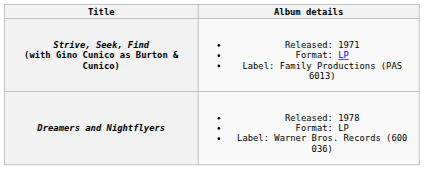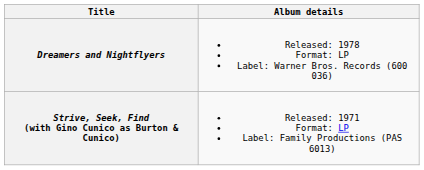 <table class="wikitable plainrowheaders" style="text-align:center;" border="1">
 <tr>
 <th>Title</th>
 <th>Album details</th>
 </tr>
 <tr>
+<th scope="row"><em>Dreamers and Nightflyers</em></th>
+<td><br><ul><li>Released: 1978</li><li>Format: LP</li><li>Label: Warner Bros. Records (600 036)</li></ul></td>
+</tr>
+<tr>
 <th scope="row"><em>Strive, Seek, Find</em><br> (with Gino Cunico as Burton & Cunico)</th>
 <td><br><ul><li>Released: 1971</li><li>Format: <a href='#'>LP</a></li><li>Label: Family Productions (PAS 6013)</li></ul></td>
 </tr>
-<tr>
-<th scope="row"><em>Dreamers and Nightflyers</em></th>
-<td><br><ul><li>Released: 1978</li><li>Format: LP</li><li>Label: Warner Bros. Records (600 036)</li></ul></td>
-</tr>
 </table>
